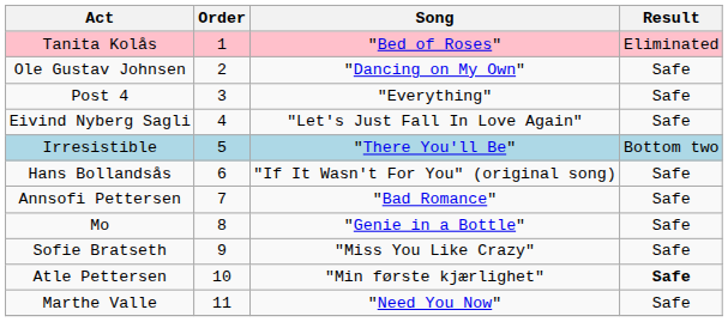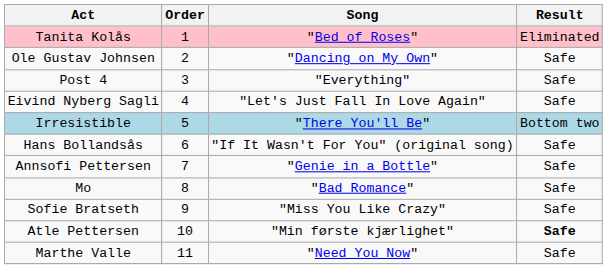 <table class="wikitable plainrowheaders" style="text-align:center;">
 <tr>
 <th scope="col">Act</th>
 <th scope="col">Order</th>
 <th scope="col">Song</th>
 <th scope="col">Result</th>
 </tr>
 <tr style="background:pink;">
 <td>Tanita Kolås</td>
 <td>1</td>
 <td>"<a href='#'>Bed of Roses</a>"</td>
 <td>Eliminated</td>
 </tr>
 <tr>
 <td>Ole Gustav Johnsen</td>
 <td>2</td>
 <td>"<a href='#'>Dancing on My Own</a>"</td>
 <td>Safe</td>
 </tr>
 <tr>
 <td>Post 4</td>
 <td>3</td>
 <td>"Everything"</td>
 <td>Safe</td>
 </tr>
 <tr>
 <td>Eivind Nyberg Sagli</td>
 <td>4</td>
 <td>"Let's Just Fall In Love Again"</td>
 <td>Safe</td>
 </tr>
 <tr style="background:lightblue;">
 <td>Irresistible</td>
 <td>5</td>
 <td>"<a href='#'>There You'll Be</a>"</td>
 <td>Bottom two</td>
 </tr>
 <tr>
 <td>Hans Bollandsås</td>
 <td>6</td>
 <td>"If It Wasn't For You" (original song)</td>
 <td>Safe</td>
 </tr>
 <tr>
 <td>Annsofi Pettersen</td>
 <td>7</td>
-<td>"<a href='#'>Bad Romance</a>"</td>
+<td>"<a href='#'>Genie in a Bottle</a>"</td>
 <td>Safe</td>
 </tr>
 <tr>
 <td>Mo</td>
 <td>8</td>
-<td>"<a href='#'>Genie in a Bottle</a>"</td>
+<td>"<a href='#'>Bad Romance</a>"</td>
 <td>Safe</td>
 </tr>
 <tr>
 <td>Sofie Bratseth</td>
 <td>9</td>
 <td>"Miss You Like Crazy"</td>
 <td>Safe</td>
 </tr>
 <tr>
 <td>Atle Pettersen</td>
 <td>10</td>
 <td>"Min første kjærlighet"</td>
 <td><strong>Safe</strong></td>
 </tr>
 <tr>
 <td>Marthe Valle</td>
 <td>11</td>
 <td>"<a href='#'>Need You Now</a>"</td>
 <td>Safe</td>
 </tr>
 <tr>
 </tr>
 </table>
